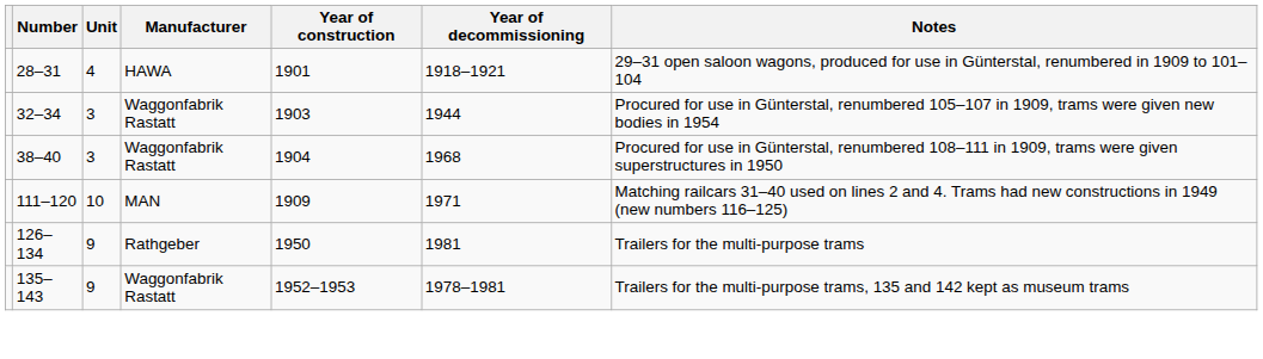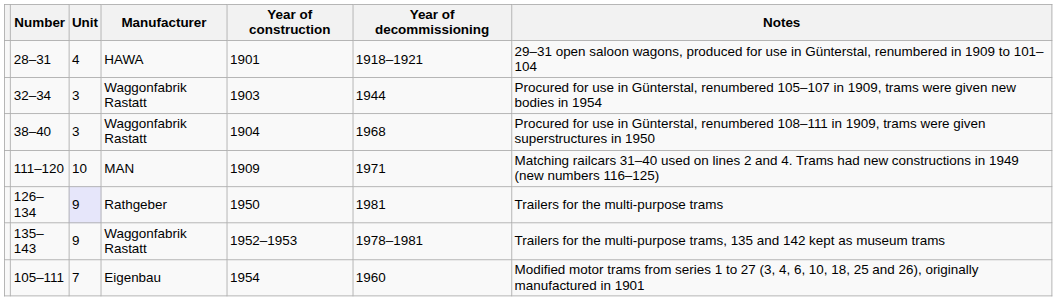 <table class="wikitable">
 <tr>
 <th></th>
 <th>Number</th>
 <th>Unit</th>
 <th>Manufacturer</th>
 <th>Year of construction</th>
 <th>Year of decommissioning</th>
 <th>Notes</th>
 </tr>
 <tr>
 <td></td>
 <td>28–31</td>
 <td>4</td>
 <td>HAWA</td>
 <td>1901</td>
 <td>1918–1921</td>
 <td>29–31 open saloon wagons, produced for use in Günterstal, renumbered in 1909 to 101–104</td>
 </tr>
 <tr>
 <td></td>
 <td>32–34</td>
 <td>3</td>
 <td>Waggonfabrik Rastatt</td>
 <td>1903</td>
 <td>1944</td>
 <td>Procured for use in Günterstal, renumbered 105–107 in 1909, trams were given new bodies in 1954</td>
 </tr>
 <tr>
 <td></td>
 <td>38–40</td>
 <td>3</td>
 <td>Waggonfabrik Rastatt</td>
 <td>1904</td>
 <td>1968</td>
 <td>Procured for use in Günterstal, renumbered 108–111 in 1909, trams were given superstructures in 1950</td>
 </tr>
 <tr>
 <td></td>
 <td>111–120</td>
 <td>10</td>
 <td>MAN</td>
 <td>1909</td>
 <td>1971</td>
 <td>Matching railcars 31–40 used on lines 2 and 4. Trams had new constructions in 1949 (new numbers 116–125)</td>
 </tr>
 <tr>
 <td></td>
 <td>126–134</td>
-<td>9</td>
+<td style="background: lavender;">9</td>
 <td>Rathgeber</td>
 <td>1950</td>
 <td>1981</td>
 <td>Trailers for the multi-purpose trams</td>
 </tr>
 <tr>
 <td></td>
 <td>135–143</td>
 <td>9</td>
 <td>Waggonfabrik Rastatt</td>
 <td>1952–1953</td>
 <td>1978–1981</td>
 <td>Trailers for the multi-purpose trams, 135 and 142 kept as museum trams</td>
 </tr>
+<tr>
+<td></td>
+<td>105–111</td>
+<td>7</td>
+<td>Eigenbau</td>
+<td>1954</td>
+<td>1960</td>
+<td>Modified motor trams from series 1 to 27 (3, 4, 6, 10, 18, 25 and 26), originally manufactured in 1901</td>
+</tr>
 </table>
